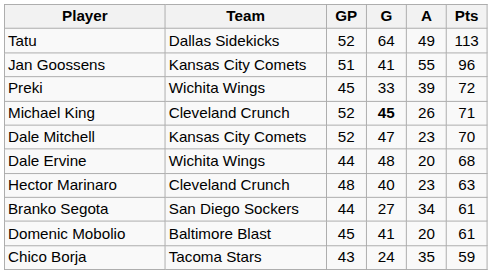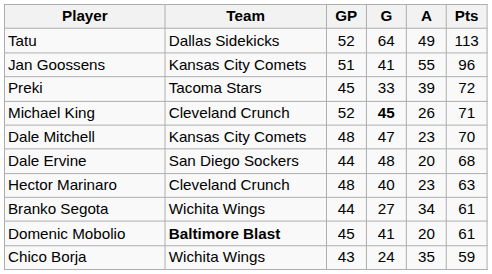 <table class="wikitable">
 <tr>
 <th width="30%">Player</th>
 <th width="30%">Team</th>
 <th width="7.5%">GP</th>
 <th width="7.5%">G</th>
 <th width="7.5%">A</th>
 <th width="7.5%">Pts</th>
 </tr>
 <tr align=center>
 <td align=left>Tatu</td>
 <td align=left>Dallas Sidekicks</td>
 <td>52</td>
 <td>64</td>
 <td>49</td>
 <td>113</td>
 </tr>
 <tr align=center>
 <td align=left>Jan Goossens</td>
 <td align=left>Kansas City Comets</td>
 <td>51</td>
 <td>41</td>
 <td>55</td>
 <td>96</td>
 </tr>
 <tr align=center>
 <td align=left>Preki</td>
-<td align=left>Wichita Wings</td>
+<td align=left>Tacoma Stars</td>
 <td>45</td>
 <td>33</td>
 <td>39</td>
 <td>72</td>
 </tr>
 <tr align=center>
 <td align=left>Michael King</td>
 <td align=left>Cleveland Crunch</td>
 <td>52</td>
 <td><strong>45</strong></td>
 <td>26</td>
 <td>71</td>
 </tr>
 <tr align=center>
 <td align=left>Dale Mitchell</td>
 <td align=left>Kansas City Comets</td>
-<td>52</td>
+<td>48</td>
 <td>47</td>
 <td>23</td>
 <td>70</td>
 </tr>
 <tr align=center>
 <td align=left>Dale Ervine</td>
-<td align=left>Wichita Wings</td>
+<td align=left>San Diego Sockers</td>
 <td>44</td>
 <td>48</td>
 <td>20</td>
 <td>68</td>
 </tr>
 <tr align=center>
 <td align=left>Hector Marinaro</td>
 <td align=left>Cleveland Crunch</td>
 <td>48</td>
 <td>40</td>
 <td>23</td>
 <td>63</td>
 </tr>
 <tr align=center>
 <td align=left>Branko Segota</td>
-<td align=left>San Diego Sockers</td>
+<td align=left>Wichita Wings</td>
 <td>44</td>
 <td>27</td>
 <td>34</td>
 <td>61</td>
 </tr>
 <tr align=center>
 <td align=left>Domenic Mobolio</td>
-<td align=left>Baltimore Blast</td>
+<td align=left><strong>Baltimore Blast</strong></td>
 <td>45</td>
 <td>41</td>
 <td>20</td>
 <td>61</td>
 </tr>
 <tr align=center>
 <td align=left>Chico Borja</td>
-<td align=left>Tacoma Stars</td>
+<td align=left>Wichita Wings</td>
 <td>43</td>
 <td>24</td>
 <td>35</td>
 <td>59</td>
 </tr>
 </table>
